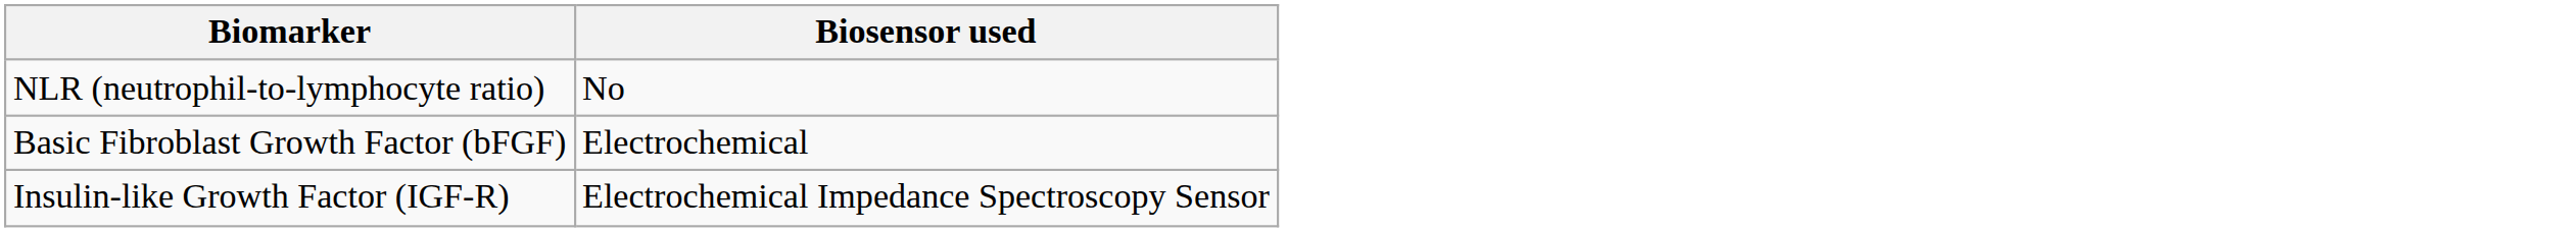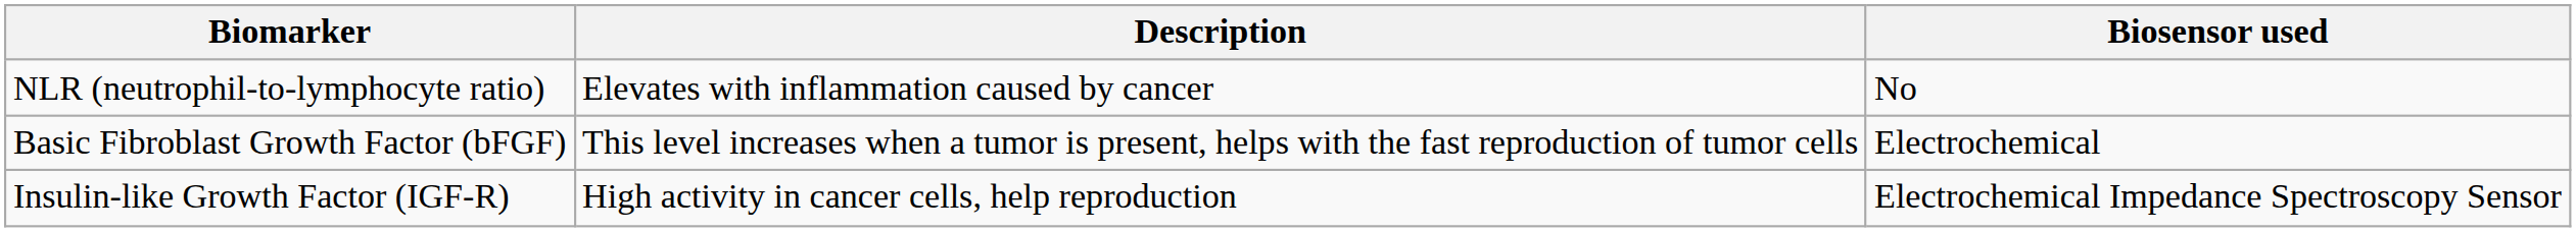 <table class="wikitable">
 <tr>
 <th>Biomarker</th>
+<th>Description</th>
 <th>Biosensor used</th>
 </tr>
 <tr>
 <td>NLR (neutrophil-to-lymphocyte ratio)</td>
+<td>Elevates with inflammation caused by cancer</td>
 <td>No</td>
 </tr>
 <tr>
 <td>Basic Fibroblast Growth Factor (bFGF)</td>
+<td>This level increases when a tumor is present, helps with the fast reproduction of tumor cells</td>
 <td>Electrochemical</td>
 </tr>
 <tr>
 <td>Insulin-like Growth Factor (IGF-R)</td>
+<td>High activity in cancer cells, help reproduction</td>
 <td>Electrochemical Impedance Spectroscopy Sensor</td>
 </tr>
 </table>
